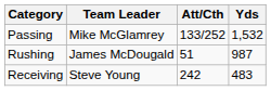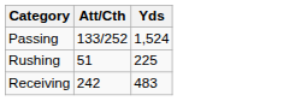 <table class="wikitable">
 <tr>
 <th>Category</th>
-<th>Team Leader</th>
 <th>Att/Cth</th>
 <th>Yds</th>
 </tr>
 <tr>
 <td>Passing</td>
-<td>Mike McGlamrey</td>
 <td>133/252</td>
-<td>1,532</td>
+<td>1,524</td>
 </tr>
 <tr>
 <td>Rushing</td>
-<td>James McDougald</td>
 <td>51</td>
-<td>987</td>
+<td>225</td>
 </tr>
 <tr>
 <td>Receiving</td>
-<td>Steve Young</td>
 <td>242</td>
 <td>483</td>
 </tr>
 </table>
